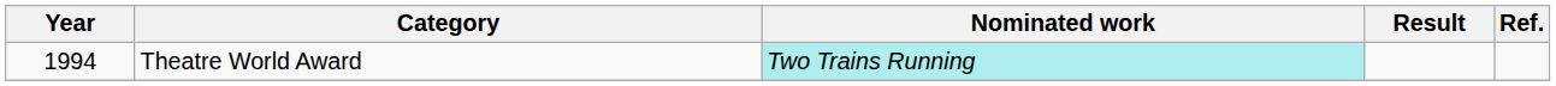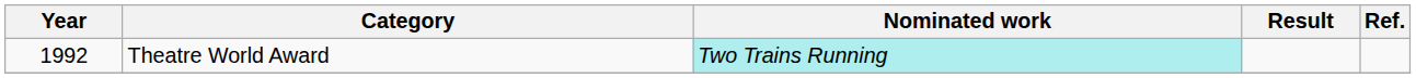 <table class=wikitable>
 <tr>
 <th scope="col" style="width:5em;">Year</th>
 <th scope="col" style="width:26em;">Category</th>
 <th scope="col" style="width:25em;">Nominated work</th>
 <th scope="col" style="width:5em;">Result</th>
 <th>Ref.</th>
 </tr>
 <tr>
-<td style="text-align:center;">1994</td>
+<td style="text-align:center;">1992</td>
 <td>Theatre World Award</td>
 <td style="background: paleturquoise;"><em>Two Trains Running</em></td>
 <td></td>
 <td></td>
 </tr>
 <tr>
 </tr>
 </table>
